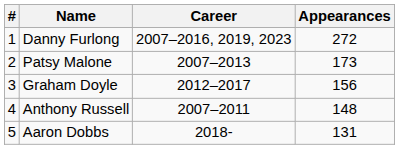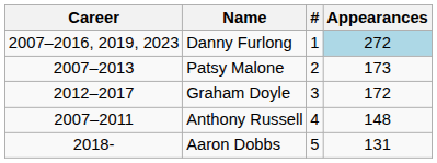 <table class="wikitable" style="text-align: center;">
 <tr>
+<th>Career</th>
+<th>Name</th>
 <th>#</th>
-<th>Name</th>
-<th>Career</th>
 <th>Appearances</th>
 </tr>
 <tr>
+<td>2007–2016, 2019, 2023</td>
+<td align="left"> Danny Furlong</td>
 <td>1</td>
-<td align="left"> Danny Furlong</td>
-<td>2007–2016, 2019, 2023</td>
-<td>272</td>
+<td style="background: lightblue;">272</td>
 </tr>
 <tr>
+<td>2007–2013</td>
+<td align="left"> Patsy Malone</td>
 <td>2</td>
-<td align="left"> Patsy Malone</td>
-<td>2007–2013</td>
 <td>173</td>
 </tr>
 <tr>
+<td>2012–2017</td>
+<td align="left"> Graham Doyle</td>
 <td>3</td>
-<td align="left"> Graham Doyle</td>
-<td>2012–2017</td>
-<td>156</td>
+<td>172</td>
 </tr>
 <tr>
+<td>2007–2011</td>
+<td align="left"> Anthony Russell</td>
 <td>4</td>
-<td align="left"> Anthony Russell</td>
-<td>2007–2011</td>
 <td>148</td>
 </tr>
 <tr>
+<td>2018-</td>
+<td align="left"> Aaron Dobbs</td>
 <td>5</td>
-<td align="left"> Aaron Dobbs</td>
-<td>2018-</td>
 <td>131</td>
 </tr>
 </table>
